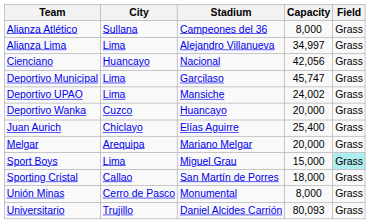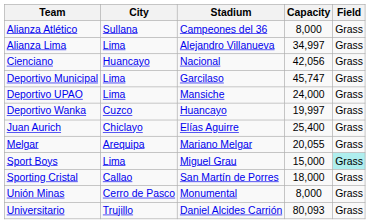 <table class="wikitable sortable">
 <tr>
 <th>Team</th>
 <th>City</th>
 <th>Stadium</th>
 <th>Capacity</th>
 <th>Field</th>
 </tr>
 <tr>
 <td><a href='#'>Alianza Atlético</a></td>
 <td><a href='#'>Sullana</a></td>
 <td><a href='#'>Campeones del 36</a></td>
 <td align="center">8,000</td>
 <td>Grass</td>
 </tr>
 <tr>
 <td><a href='#'>Alianza Lima</a></td>
 <td><a href='#'>Lima</a></td>
 <td><a href='#'>Alejandro Villanueva</a></td>
 <td align="center">34,997</td>
 <td>Grass</td>
 </tr>
 <tr>
 <td><a href='#'>Cienciano</a></td>
 <td><a href='#'>Huancayo</a></td>
 <td><a href='#'>Nacional</a></td>
 <td align="center">42,056</td>
 <td>Grass</td>
 </tr>
 <tr>
 <td><a href='#'>Deportivo Municipal</a></td>
 <td><a href='#'>Lima</a></td>
 <td><a href='#'>Garcilaso</a></td>
 <td align="center">45,747</td>
 <td>Grass</td>
 </tr>
 <tr>
 <td><a href='#'>Deportivo UPAO</a></td>
 <td><a href='#'>Lima</a></td>
 <td><a href='#'>Mansiche</a></td>
-<td align="center">24,002</td>
+<td align="center">24,000</td>
 <td>Grass</td>
 </tr>
 <tr>
 <td><a href='#'>Deportivo Wanka</a></td>
 <td><a href='#'>Cuzco</a></td>
 <td><a href='#'>Huancayo</a></td>
-<td align="center">20,000</td>
+<td align="center">19,997</td>
 <td>Grass</td>
 </tr>
 <tr>
 <td><a href='#'>Juan Aurich</a></td>
 <td><a href='#'>Chiclayo</a></td>
 <td><a href='#'>Elías Aguirre</a></td>
 <td align="center">25,400</td>
 <td>Grass</td>
 </tr>
 <tr>
 <td><a href='#'>Melgar</a></td>
 <td><a href='#'>Arequipa</a></td>
 <td><a href='#'>Mariano Melgar</a></td>
-<td align="center">20,000</td>
+<td align="center">20,055</td>
 <td>Grass</td>
 </tr>
 <tr>
 <td><a href='#'>Sport Boys</a></td>
 <td><a href='#'>Lima</a></td>
 <td><a href='#'>Miguel Grau</a></td>
 <td align="center">15,000</td>
 <td style="background: paleturquoise;">Grass</td>
 </tr>
 <tr>
 <td><a href='#'>Sporting Cristal</a></td>
 <td><a href='#'>Callao</a></td>
 <td><a href='#'>San Martín de Porres</a></td>
 <td align="center">18,000</td>
 <td>Grass</td>
 </tr>
 <tr>
 <td><a href='#'>Unión Minas</a></td>
 <td><a href='#'>Cerro de Pasco</a></td>
 <td><a href='#'>Monumental</a></td>
 <td align="center">8,000</td>
 <td>Grass</td>
 </tr>
 <tr>
 <td><a href='#'>Universitario</a></td>
 <td><a href='#'>Trujillo</a></td>
 <td><a href='#'>Daniel Alcides Carrión</a></td>
 <td align="center">80,093</td>
 <td>Grass</td>
 </tr>
 </table>
